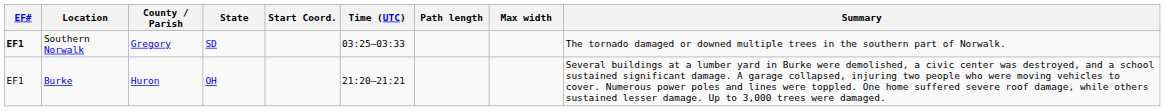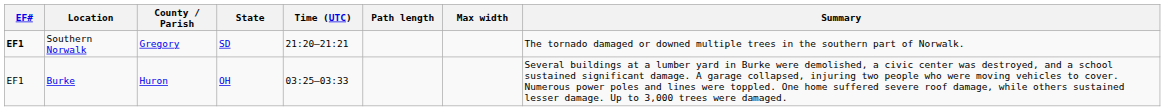 <table class="wikitable sortable" style="width:100%;">
 <tr>
 <th scope="col" style="width:3%; text-align:center;"><a href='#'>EF#</a></th>
 <th scope="col" style="width:7%; text-align:center;" class="unsortable">Location</th>
 <th scope="col" style="width:6%; text-align:center;" class="unsortable">County / Parish</th>
 <th scope="col" style="width:5%; text-align:center;">State</th>
-<th scope="col" style="width:6%; text-align:center;">Start Coord.</th>
 <th scope="col" style="width:6%; text-align:center;">Time (<a href='#'>UTC</a>)</th>
 <th scope="col" style="width:6%; text-align:center;">Path length</th>
 <th scope="col" style="width:6%; text-align:center;">Max width</th>
 <th scope="col" class="unsortable" style="width:48%; text-align:center;">Summary</th>
 </tr>
 <tr>
 <td bgcolor=><strong>EF1</strong></td>
 <td>Southern <a href='#'>Norwalk</a></td>
 <td><a href='#'>Gregory</a></td>
 <td><a href='#'>SD</a></td>
-<td></td>
-<td>03:25–03:33</td>
+<td>21:20–21:21</td>
 <td></td>
 <td></td>
 <td>The tornado damaged or downed multiple trees in the southern part of Norwalk.</td>
 </tr>
 <tr>
 <td bgcolor=>EF1</td>
 <td><a href='#'>Burke</a></td>
 <td><a href='#'>Huron</a></td>
 <td><a href='#'>OH</a></td>
-<td></td>
-<td>21:20–21:21</td>
+<td>03:25–03:33</td>
 <td></td>
 <td></td>
 <td>Several buildings at a lumber yard in Burke were demolished, a civic center was destroyed, and a school sustained significant damage. A garage collapsed, injuring two people who were moving vehicles to cover. Numerous power poles and lines were toppled. One home suffered severe roof damage, while others sustained lesser damage. Up to 3,000 trees were damaged.</td>
 </tr>
 </table>
